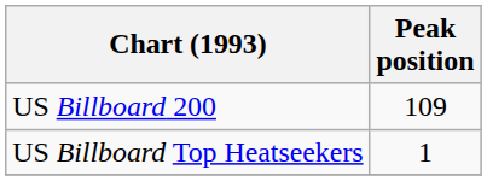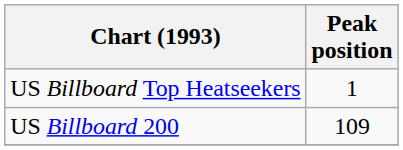 <table class="wikitable">
 <tr>
 <th>Chart (1993)</th>
 <th>Peak<br>position</th>
 </tr>
 <tr>
+<td>US <em>Billboard</em> <a href='#'>Top Heatseekers</a></td>
+<td align="center">1</td>
+</tr>
+<tr>
 <td>US <a href='#'><em>Billboard</em> 200</a></td>
 <td align="center">109</td>
 </tr>
 <tr>
-<td>US <em>Billboard</em> <a href='#'>Top Heatseekers</a></td>
-<td align="center">1</td>
-</tr>
-<tr>
 </tr>
 </table>
